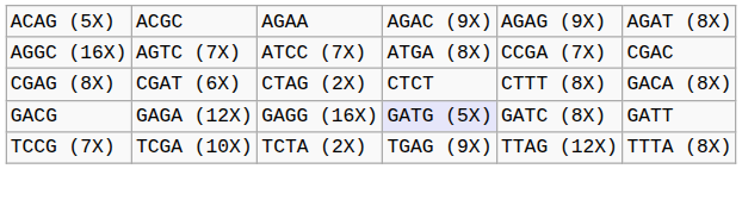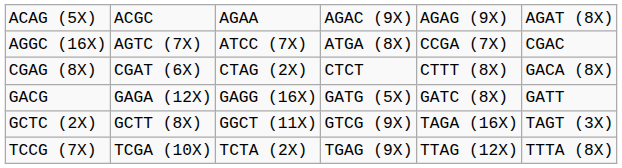 <table class="wikitable" style="margin: 1em auto 1em auto;">
 <tr>
 <td>ACAG (5X)</td>
 <td>A<span>C</span>GC</td>
 <td>AGA<span>A</span></td>
 <td>AGAC (9X)</td>
 <td>AGAG (9X)</td>
 <td>AGAT (8X)</td>
 </tr>
 <tr>
 <td>AGGC (16X)</td>
 <td>AGTC (7X)</td>
 <td>ATCC (7X)</td>
 <td>ATGA (8X)</td>
 <td>CCGA (7X)</td>
 <td>CGA<span>C</span></td>
 </tr>
 <tr>
 <td>CGAG (8X)</td>
 <td>CGAT (6X)</td>
 <td><span>C</span>TAG (2X)</td>
 <td>CT<span>C</span>T</td>
 <td>CTTT (8X)</td>
 <td>GACA (8X)</td>
 </tr>
 <tr>
 <td>GA<span>C</span>G</td>
 <td>GAGA (12X)</td>
 <td>GAGG (16X)</td>
-<td style="background: lavender;">GATG (5X)</td>
+<td>GATG (5X)</td>
 <td>GATC (8X)</td>
 <td>GAT<span>T</span></td>
+</tr>
+<tr>
+<td>GCT<span>C</span> (2X)</td>
+<td>GCTT (8X)</td>
+<td>GGCT (11X)</td>
+<td>GTCG (9X)</td>
+<td>TAGA (16X)</td>
+<td>TAGT (3X)</td>
 </tr>
 <tr>
 <td>TCCG (7X)</td>
 <td>TCGA (10X)</td>
 <td>T<span>C</span>TA (2X)</td>
 <td>TGAG (9X)</td>
 <td>TTAG (12X)</td>
 <td>TTTA (8X)</td>
 </tr>
 </table>
